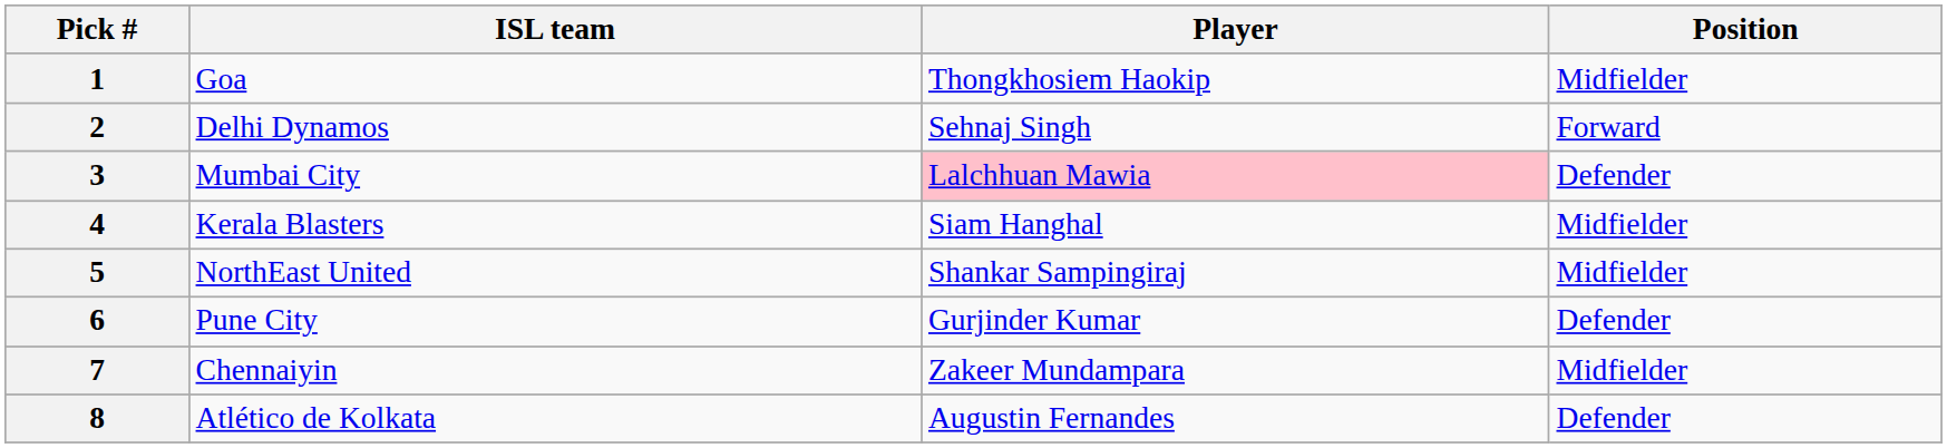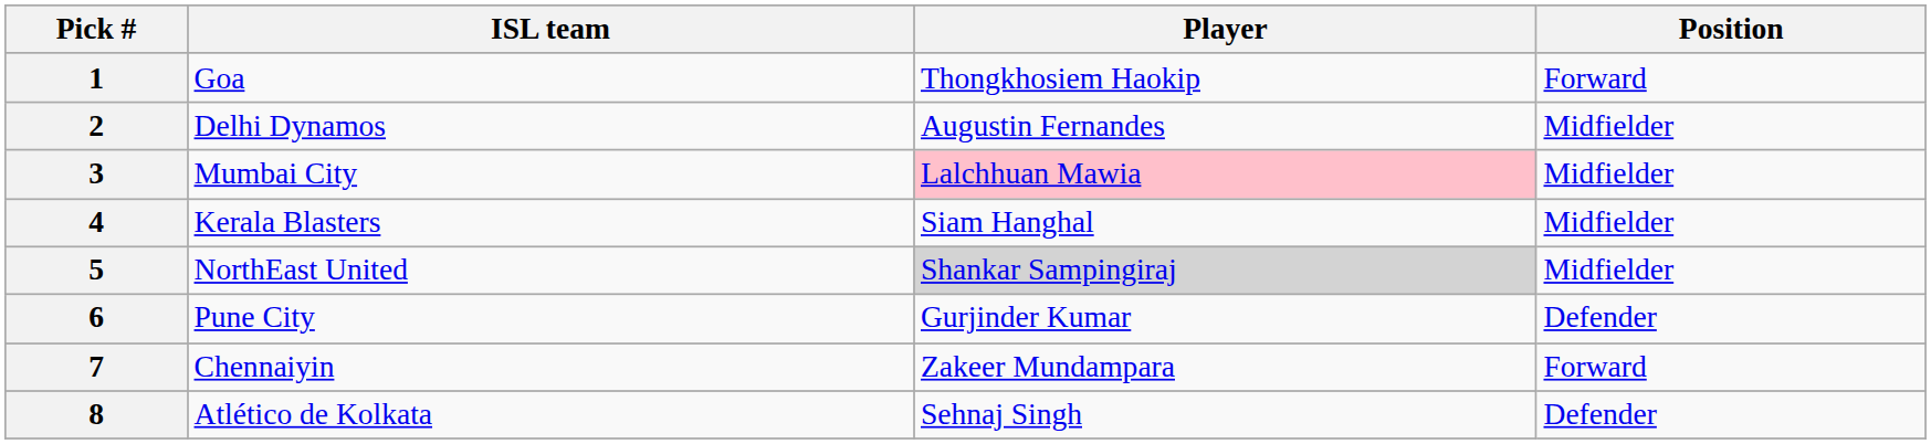 <table class="wikitable sortable" style="width:80%">
 <tr>
 <th width=7%>Pick #</th>
 <th width=28%>ISL team</th>
 <th width=24%>Player</th>
 <th width=15%>Position</th>
 </tr>
 <tr>
 <th>1</th>
 <td><a href='#'>Goa</a></td>
 <td><a href='#'>Thongkhosiem Haokip</a></td>
-<td><a href='#'>Midfielder</a></td>
+<td><a href='#'>Forward</a></td>
 </tr>
 <tr>
 <th>2</th>
 <td><a href='#'>Delhi Dynamos</a></td>
-<td><a href='#'>Sehnaj Singh</a></td>
-<td><a href='#'>Forward</a></td>
+<td><a href='#'>Augustin Fernandes</a></td>
+<td><a href='#'>Midfielder</a></td>
 </tr>
 <tr>
 <th>3</th>
 <td><a href='#'>Mumbai City</a></td>
 <td style="background: pink;"><a href='#'>Lalchhuan Mawia</a></td>
-<td><a href='#'>Defender</a></td>
+<td><a href='#'>Midfielder</a></td>
 </tr>
 <tr>
 <th>4</th>
 <td><a href='#'>Kerala Blasters</a></td>
 <td><a href='#'>Siam Hanghal</a></td>
 <td><a href='#'>Midfielder</a></td>
 </tr>
 <tr>
 <th>5</th>
 <td><a href='#'>NorthEast United</a></td>
-<td><a href='#'>Shankar Sampingiraj</a></td>
+<td style="background: lightgrey;"><a href='#'>Shankar Sampingiraj</a></td>
 <td><a href='#'>Midfielder</a></td>
 </tr>
 <tr>
 <th>6</th>
 <td><a href='#'>Pune City</a></td>
 <td><a href='#'>Gurjinder Kumar</a></td>
 <td><a href='#'>Defender</a></td>
 </tr>
 <tr>
 <th>7</th>
 <td><a href='#'>Chennaiyin</a></td>
 <td><a href='#'>Zakeer Mundampara</a></td>
-<td><a href='#'>Midfielder</a></td>
+<td><a href='#'>Forward</a></td>
 </tr>
 <tr>
 <th>8</th>
 <td><a href='#'>Atlético de Kolkata</a></td>
-<td><a href='#'>Augustin Fernandes</a></td>
+<td><a href='#'>Sehnaj Singh</a></td>
 <td><a href='#'>Defender</a></td>
 </tr>
 </table>
